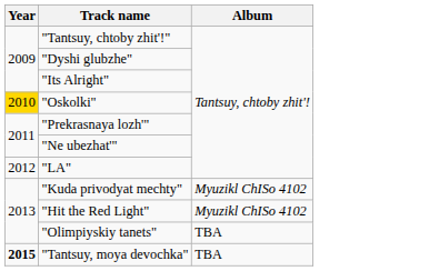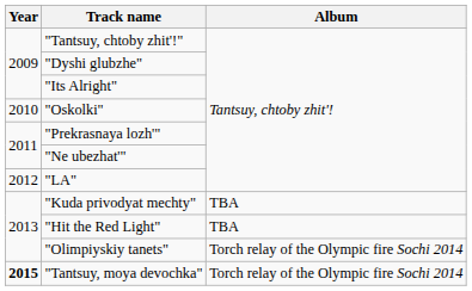 <table class="wikitable">
 <tr>
 <th>Year</th>
 <th>Track name</th>
 <th>Album</th>
 </tr>
 <tr>
 <td rowspan="3">2009</td>
 <td>"Tantsuy, chtoby zhit'!"</td>
 <td rowspan="7"><em>Tantsuy, chtoby zhit'!</em></td>
 </tr>
 <tr>
 <td>"Dyshi glubzhe"</td>
 </tr>
 <tr>
 <td>"Its Alright"</td>
 </tr>
 <tr>
-<td style="background: gold;">2010</td>
+<td>2010</td>
 <td>"Oskolki"</td>
 </tr>
 <tr>
 <td rowspan="2">2011</td>
 <td>"Prekrasnaya lozh'"</td>
 </tr>
 <tr>
 <td>"Ne ubezhat'"</td>
 </tr>
 <tr>
 <td>2012</td>
 <td>"LA"</td>
 </tr>
 <tr>
 <td rowspan="3">2013</td>
 <td>"Kuda privodyat mechty"</td>
-<td><em>Myuzikl ChISo 4102</em></td>
+<td>TBA</td>
 </tr>
 <tr>
 <td>"Hit the Red Light"</td>
-<td><em>Myuzikl ChISo 4102</em></td>
+<td>TBA</td>
 </tr>
 <tr>
 <td>"Olimpiyskiy tanets"</td>
-<td>TBA</td>
+<td>Torch relay of the Olympic fire <em>Sochi 2014</em></td>
 </tr>
 <tr>
 <td><strong>2015</strong></td>
 <td>"Tantsuy, moya devochka"</td>
-<td>TBA</td>
+<td>Torch relay of the Olympic fire <em>Sochi 2014</em></td>
 </tr>
 </table>
